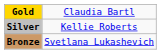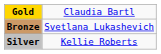 <table class="wikitable" style="text-align:center; " width="35%">
 <tr>
 <td bgcolor="gold"><strong>Gold</strong></td>
 <td><a href='#'>Claudia Bartl</a><br>  <small><em></em></small></td>
 </tr>
 <tr>
+<td bgcolor="CC9966"><strong>Bronze</strong></td>
+<td><a href='#'>Svetlana Lukashevich</a><br>  <small><em></em></small></td>
+</tr>
+<tr>
 <td bgcolor="silver"><strong>Silver</strong></td>
 <td><a href='#'>Kellie Roberts</a><br>  <small><em></em></small></td>
 </tr>
-<tr>
-<td bgcolor="CC9966"><strong>Bronze</strong></td>
-<td><a href='#'>Svetlana Lukashevich</a><br>  <small><em></em></small></td>
-</tr>
 </table>
